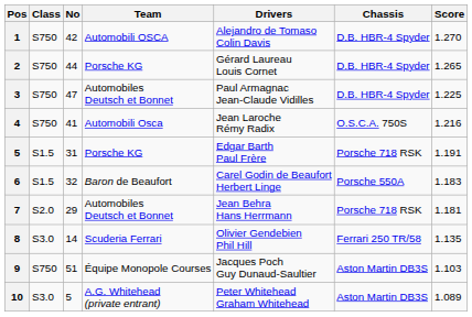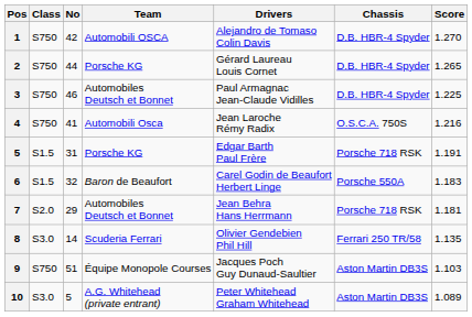 <table class="wikitable" style="font-size: 95%;">
 <tr>
 <th>Pos</th>
 <th>Class</th>
 <th>No</th>
 <th>Team</th>
 <th>Drivers</th>
 <th>Chassis</th>
 <th>Score</th>
 </tr>
 <tr>
 <th>1</th>
 <td>S750</td>
 <td>42</td>
 <td> <a href='#'>Automobili OSCA</a></td>
 <td> <a href='#'>Alejandro de Tomaso</a><br> <a href='#'>Colin Davis</a></td>
 <td><a href='#'>D.B. HBR-4 Spyder</a></td>
 <td>1.270</td>
 </tr>
 <tr>
 <th>2</th>
 <td>S750</td>
 <td>44</td>
 <td> <a href='#'>Porsche KG</a></td>
 <td> Gérard Laureau<br> Louis Cornet</td>
 <td><a href='#'>D.B. HBR-4 Spyder</a></td>
 <td>1.265</td>
 </tr>
 <tr>
 <th>3</th>
 <td>S750</td>
-<td>47</td>
+<td>46</td>
 <td> Automobiles<br><a href='#'>Deutsch et Bonnet</a></td>
 <td> Paul Armagnac<br> Jean-Claude Vidilles</td>
 <td><a href='#'>D.B. HBR-4 Spyder</a></td>
 <td>1.225</td>
 </tr>
 <tr>
 <th>4</th>
 <td>S750</td>
 <td>41</td>
 <td> <a href='#'>Automobili Osca</a></td>
 <td> Jean Laroche<br> Rémy Radix</td>
 <td><a href='#'>O.S.C.A.</a> 750S</td>
 <td>1.216</td>
 </tr>
 <tr>
 <th>5</th>
 <td>S1.5</td>
 <td>31</td>
 <td> <a href='#'>Porsche KG</a></td>
 <td> <a href='#'>Edgar Barth</a><br> <a href='#'>Paul Frère</a></td>
 <td><a href='#'>Porsche 718</a> RSK</td>
 <td>1.191</td>
 </tr>
 <tr>
 <th>6</th>
 <td>S1.5</td>
 <td>32</td>
 <td> <em>Baron</em> de Beaufort</td>
 <td> <a href='#'>Carel Godin de Beaufort</a><br> <a href='#'>Herbert Linge</a></td>
 <td><a href='#'>Porsche 550A</a></td>
 <td>1.183</td>
 </tr>
 <tr>
 <th>7</th>
 <td>S2.0</td>
 <td>29</td>
 <td> Automobiles<br><a href='#'>Deutsch et Bonnet</a></td>
 <td> <a href='#'>Jean Behra</a><br> <a href='#'>Hans Herrmann</a></td>
 <td><a href='#'>Porsche 718</a> RSK</td>
 <td>1.181</td>
 </tr>
 <tr>
 <th>8</th>
 <td>S3.0</td>
 <td>14</td>
 <td> <a href='#'>Scuderia Ferrari</a></td>
 <td> <a href='#'>Olivier Gendebien</a><br> <a href='#'>Phil Hill</a></td>
 <td><a href='#'>Ferrari 250 TR/58</a></td>
 <td>1.135</td>
 </tr>
 <tr>
 <th>9</th>
 <td>S750</td>
 <td>51</td>
 <td> Équipe Monopole Courses</td>
 <td> Jacques Poch<br> Guy Dunaud-Saultier</td>
 <td><a href='#'>Aston Martin DB3S</a></td>
 <td>1.103</td>
 </tr>
 <tr>
 <th>10</th>
 <td>S3.0</td>
 <td>5</td>
 <td> <a href='#'>A.G. Whitehead</a><br><em>(private entrant)</em></td>
 <td> <a href='#'>Peter Whitehead</a><br> <a href='#'>Graham Whitehead</a></td>
 <td><a href='#'>Aston Martin DB3S</a></td>
 <td>1.089</td>
 </tr>
 </table>
